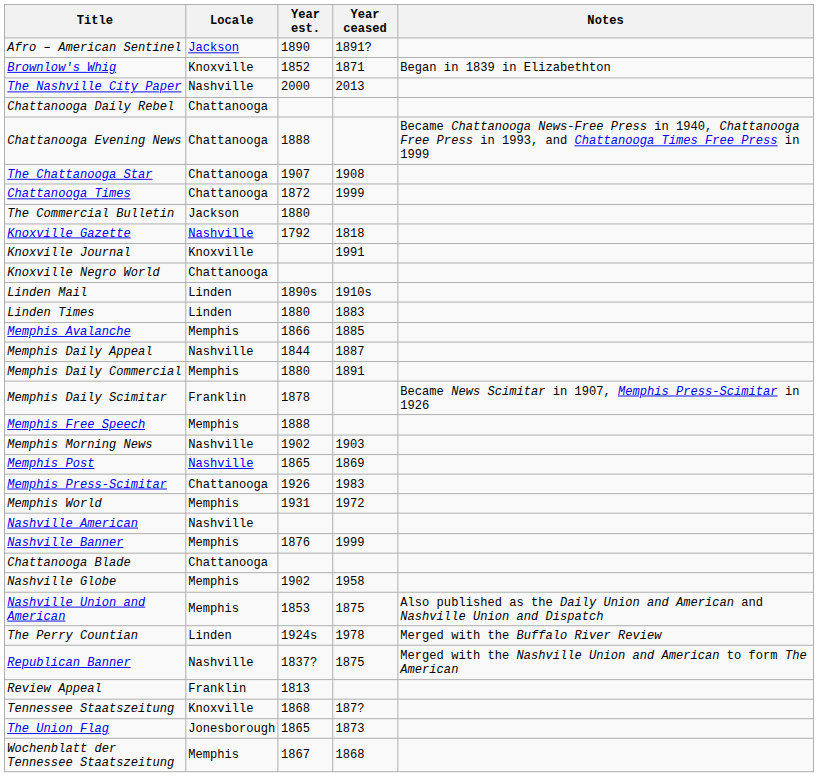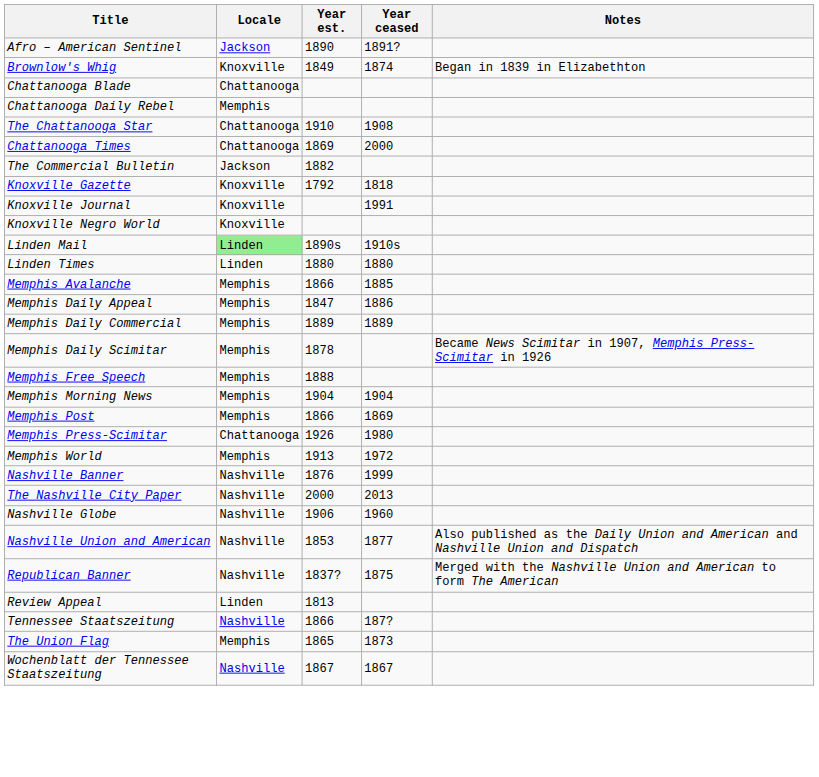 <table class="wikitable sortable">
 <tr>
 <th>Title</th>
 <th>Locale</th>
 <th>Year est.</th>
 <th>Year ceased</th>
 <th>Notes</th>
 </tr>
 <tr>
 <td><em>Afro – American Sentinel</em></td>
 <td><a href='#'>Jackson</a></td>
 <td>1890</td>
 <td>1891?</td>
 <td></td>
 </tr>
 <tr>
 <td><em><a href='#'>Brownlow's Whig</a></em></td>
 <td>Knoxville</td>
-<td>1852</td>
-<td>1871</td>
+<td>1849</td>
+<td>1874</td>
 <td>Began in 1839 in Elizabethton</td>
 </tr>
 <tr>
-<td><em><a href='#'>The Nashville City Paper</a></em></td>
-<td>Nashville</td>
-<td>2000</td>
-<td>2013</td>
-<td></td>
-</tr>
-<tr>
-<td><em>Chattanooga Daily Rebel</em></td>
+<td><em>Chattanooga Blade</em></td>
 <td>Chattanooga</td>
 <td></td>
 <td></td>
 <td></td>
 </tr>
 <tr>
-<td><em>Chattanooga Evening News</em></td>
-<td>Chattanooga</td>
-<td>1888</td>
+<td><em>Chattanooga Daily Rebel</em></td>
+<td>Memphis</td>
 <td></td>
-<td>Became <em>Chattanooga News-Free Press</em> in 1940, <em>Chattanooga Free Press</em> in 1993, and <em><a href='#'>Chattanooga Times Free Press</a></em> in 1999</td>
+<td></td>
+<td></td>
 </tr>
 <tr>
 <td><em><a href='#'>The Chattanooga Star</a></em></td>
 <td>Chattanooga</td>
-<td>1907</td>
+<td>1910</td>
 <td>1908</td>
 <td></td>
 </tr>
 <tr>
 <td><em><a href='#'>Chattanooga Times</a></em></td>
 <td>Chattanooga</td>
-<td>1872</td>
-<td>1999</td>
+<td>1869</td>
+<td>2000</td>
 <td></td>
 </tr>
 <tr>
 <td><em>The Commercial Bulletin</em></td>
 <td>Jackson</td>
-<td>1880</td>
+<td>1882</td>
 <td></td>
 <td></td>
 </tr>
 <tr>
 <td><em><a href='#'>Knoxville Gazette</a></em></td>
-<td><a href='#'>Nashville</a></td>
+<td>Knoxville</td>
 <td>1792</td>
 <td>1818</td>
 <td></td>
 </tr>
 <tr>
 <td><em>Knoxville Journal</em></td>
 <td>Knoxville</td>
 <td></td>
 <td>1991</td>
 <td></td>
 </tr>
 <tr>
 <td><em>Knoxville Negro World</em></td>
-<td>Chattanooga</td>
+<td>Knoxville</td>
 <td></td>
 <td></td>
 <td></td>
 </tr>
 <tr>
 <td><em>Linden Mail</em></td>
-<td>Linden</td>
+<td style="background: lightgreen;">Linden</td>
 <td>1890s</td>
 <td>1910s</td>
 <td></td>
 </tr>
 <tr>
 <td><em>Linden Times</em></td>
 <td>Linden</td>
 <td>1880</td>
-<td>1883</td>
+<td>1880</td>
 <td></td>
 </tr>
 <tr>
 <td><em><a href='#'>Memphis Avalanche</a></em></td>
 <td>Memphis</td>
 <td>1866</td>
 <td>1885</td>
 <td></td>
 </tr>
 <tr>
 <td><em>Memphis Daily Appeal</em></td>
-<td>Nashville</td>
-<td>1844</td>
-<td>1887</td>
+<td>Memphis</td>
+<td>1847</td>
+<td>1886</td>
 <td></td>
 </tr>
 <tr>
 <td><em>Memphis Daily Commercial</em></td>
 <td>Memphis</td>
-<td>1880</td>
-<td>1891</td>
+<td>1889</td>
+<td>1889</td>
 <td></td>
 </tr>
 <tr>
 <td><em>Memphis Daily Scimitar</em></td>
-<td>Franklin</td>
+<td>Memphis</td>
 <td>1878</td>
 <td></td>
 <td>Became <em>News Scimitar</em> in 1907, <em><a href='#'>Memphis Press-Scimitar</a></em> in 1926</td>
 </tr>
 <tr>
 <td><em><a href='#'>Memphis Free Speech</a></em></td>
 <td>Memphis</td>
 <td>1888</td>
 <td></td>
 <td></td>
 </tr>
 <tr>
 <td><em>Memphis Morning News</em></td>
-<td>Nashville</td>
-<td>1902</td>
-<td>1903</td>
+<td>Memphis</td>
+<td>1904</td>
+<td>1904</td>
 <td></td>
 </tr>
 <tr>
 <td><em><a href='#'>Memphis Post</a></em></td>
-<td><a href='#'>Nashville</a></td>
-<td>1865</td>
+<td>Memphis</td>
+<td>1866</td>
 <td>1869</td>
 <td></td>
 </tr>
 <tr>
 <td><em><a href='#'>Memphis Press-Scimitar</a></em></td>
 <td>Chattanooga</td>
 <td>1926</td>
-<td>1983</td>
+<td>1980</td>
 <td></td>
 </tr>
 <tr>
 <td><em>Memphis World</em></td>
 <td>Memphis</td>
-<td>1931</td>
+<td>1913</td>
 <td>1972</td>
 <td></td>
 </tr>
 <tr>
-<td><em><a href='#'>Nashville American</a></em></td>
+<td><em><a href='#'>Nashville Banner</a></em></td>
 <td>Nashville</td>
-<td></td>
-<td></td>
-<td></td>
-</tr>
-<tr>
-<td><em><a href='#'>Nashville Banner</a></em></td>
-<td>Memphis</td>
 <td>1876</td>
 <td>1999</td>
 <td></td>
 </tr>
 <tr>
-<td><em>Chattanooga Blade</em></td>
-<td>Chattanooga</td>
-<td></td>
-<td></td>
+<td><em><a href='#'>The Nashville City Paper</a></em></td>
+<td>Nashville</td>
+<td>2000</td>
+<td>2013</td>
 <td></td>
 </tr>
 <tr>
 <td><em>Nashville Globe</em></td>
-<td>Memphis</td>
-<td>1902</td>
-<td>1958</td>
+<td>Nashville</td>
+<td>1906</td>
+<td>1960</td>
 </tr>
 <tr>
 <td><em><a href='#'>Nashville Union and American</a></em></td>
-<td>Memphis</td>
+<td>Nashville</td>
 <td>1853</td>
-<td>1875</td>
+<td>1877</td>
 <td>Also published as the <em>Daily Union and American</em> and <em>Nashville Union and Dispatch</em></td>
-</tr>
-<tr>
-<td><em>The Perry Countian</em></td>
-<td>Linden</td>
-<td>1924s</td>
-<td>1978</td>
-<td>Merged with the <em>Buffalo River Review</em></td>
 </tr>
 <tr>
 <td><em><a href='#'>Republican Banner</a></em></td>
 <td>Nashville</td>
 <td>1837?</td>
 <td>1875</td>
 <td>Merged with the <em>Nashville Union and American</em> to form <em>The American</em></td>
 </tr>
 <tr>
 <td><em>Review Appeal</em></td>
-<td>Franklin</td>
+<td>Linden</td>
 <td>1813</td>
 <td></td>
 <td></td>
 </tr>
 <tr>
 <td><em>Tennessee Staatszeitung</em></td>
-<td>Knoxville</td>
-<td>1868</td>
+<td><a href='#'>Nashville</a></td>
+<td>1866</td>
 <td>187?</td>
 <td></td>
 </tr>
 <tr>
 <td><em><a href='#'>The Union Flag</a></em></td>
-<td>Jonesborough</td>
+<td>Memphis</td>
 <td>1865</td>
 <td>1873</td>
 <td></td>
 </tr>
 <tr>
 <td><em>Wochenblatt der Tennessee Staatszeitung</em></td>
-<td>Memphis</td>
+<td><a href='#'>Nashville</a></td>
 <td>1867</td>
-<td>1868</td>
+<td>1867</td>
 <td></td>
 </tr>
 </table>
